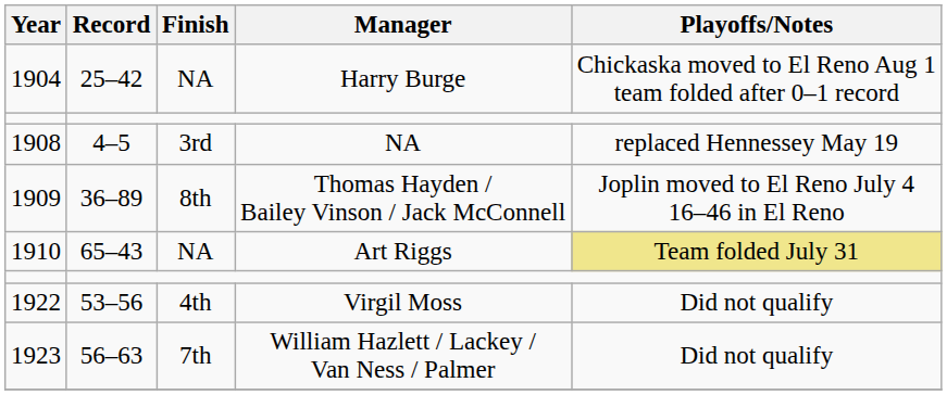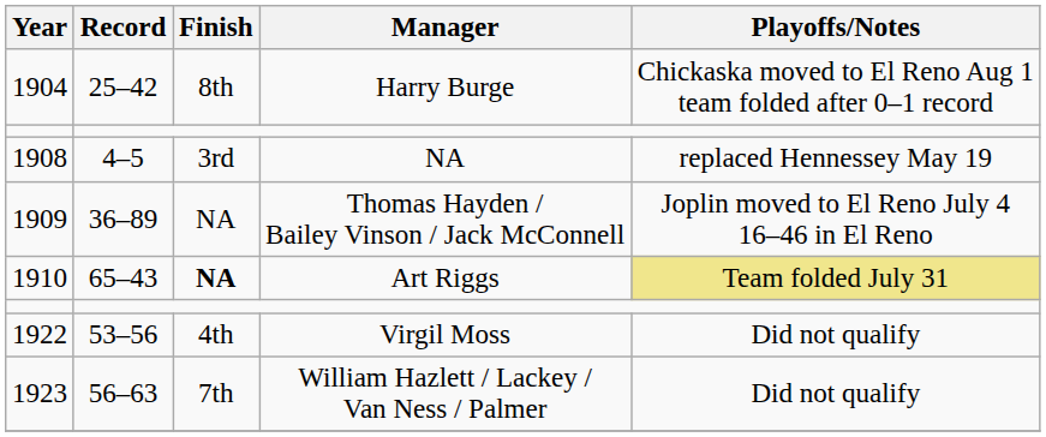 <table class="wikitable" style="text-align:center">
 <tr>
 <th>Year</th>
 <th>Record</th>
 <th>Finish</th>
 <th>Manager</th>
 <th>Playoffs/Notes</th>
 </tr>
 <tr>
 <td>1904</td>
 <td>25–42</td>
-<td>NA</td>
+<td>8th</td>
 <td>Harry Burge</td>
 <td>Chickaska moved to El Reno Aug 1<br>team folded after 0–1 record</td>
 </tr>
 <tr>
 <td></td>
 </tr>
 <tr>
 <td>1908</td>
 <td>4–5</td>
 <td>3rd</td>
 <td>NA</td>
 <td>replaced Hennessey May 19</td>
 </tr>
 <tr>
 <td>1909</td>
 <td>36–89</td>
-<td>8th</td>
+<td>NA</td>
 <td>Thomas Hayden /<br> Bailey Vinson / Jack McConnell</td>
 <td>Joplin moved to El Reno July 4<br>16–46 in El Reno</td>
 </tr>
 <tr>
 <td>1910</td>
 <td>65–43</td>
-<td>NA</td>
+<td><strong>NA</strong></td>
 <td>Art Riggs</td>
 <td style="background: khaki;">Team folded July 31</td>
 </tr>
 <tr>
 <td></td>
 </tr>
 <tr>
 <td>1922</td>
 <td>53–56</td>
 <td>4th</td>
 <td>Virgil Moss</td>
 <td>Did not qualify</td>
 </tr>
 <tr>
 <td>1923</td>
 <td>56–63</td>
 <td>7th</td>
 <td>William Hazlett / Lackey /<br> Van Ness / Palmer</td>
 <td>Did not qualify</td>
 </tr>
 <tr>
 </tr>
 </table>
